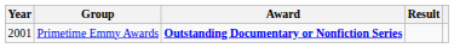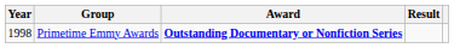 <table class="wikitable" style="font-size:100%;">
 <tr>
 <th>Year</th>
 <th>Group</th>
 <th>Award</th>
 <th>Result</th>
 <th></th>
 </tr>
 <tr>
-<td>2001</td>
+<td>1998</td>
 <td><a href='#'>Primetime Emmy Awards</a></td>
 <td><strong><a href='#'>Outstanding Documentary or Nonfiction Series</a></strong></td>
 <td></td>
 <td></td>
 </tr>
 </table>
